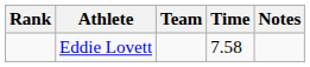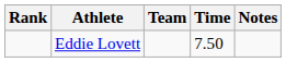 <table class="wikitable sortable">
 <tr>
 <th>Rank</th>
 <th>Athlete</th>
 <th>Team</th>
 <th>Time</th>
 <th>Notes</th>
 </tr>
 <tr>
 <td align=center></td>
 <td><a href='#'>Eddie Lovett</a></td>
 <td></td>
-<td>7.58</td>
+<td>7.50</td>
 <td></td>
 </tr>
 </table>
